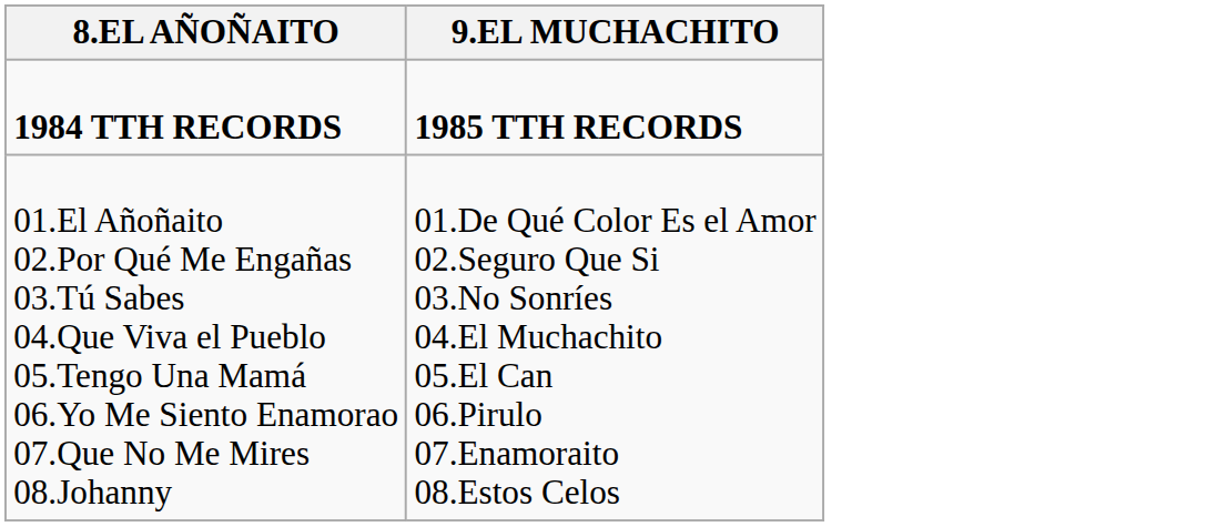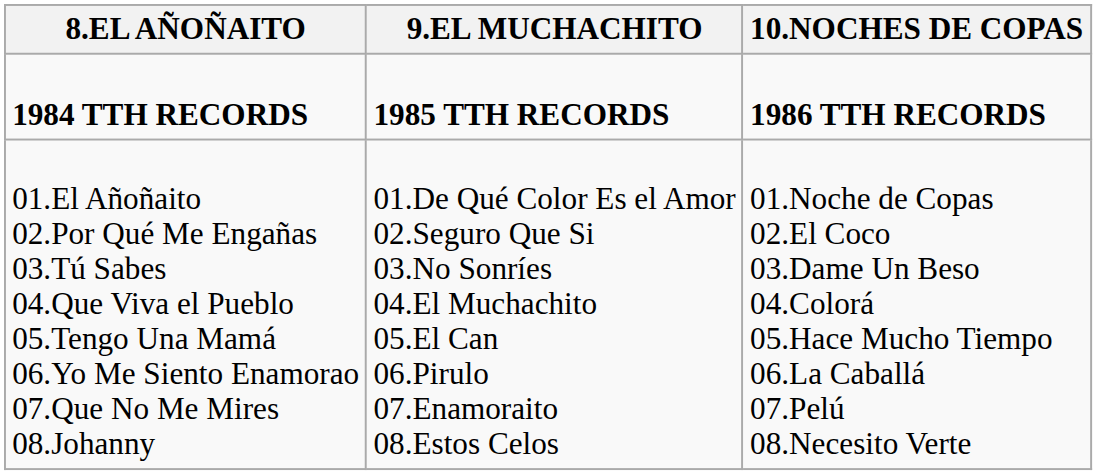 <table class="wikitable" border="1">
 <tr>
 <th><strong>8.EL AÑOÑAITO</strong></th>
 <th><strong>9.EL MUCHACHITO</strong></th>
+<th><strong>10.NOCHES DE COPAS</strong></th>
 </tr>
 <tr>
 <td><br><strong>1984 TTH RECORDS</strong></td>
 <td><br><strong>1985 TTH RECORDS</strong></td>
+<td><br><strong>1986 TTH RECORDS</strong></td>
 </tr>
 <tr>
 <td><br>01.El Añoñaito<br>02.Por Qué Me Engañas<br>03.Tú Sabes<br>04.Que Viva el Pueblo<br>05.Tengo Una Mamá<br>06.Yo Me Siento Enamorao<br>07.Que No Me Mires<br>08.Johanny</td>
 <td><br>01.De Qué Color Es el Amor<br>02.Seguro Que Si<br>03.No Sonríes<br>04.El Muchachito<br>05.El Can<br>06.Pirulo<br>07.Enamoraito<br>08.Estos Celos</td>
+<td><br>01.Noche de Copas<br>02.El Coco<br>03.Dame Un Beso<br>04.Colorá<br>05.Hace Mucho Tiempo<br>06.La Caballá<br>07.Pelú<br>08.Necesito Verte</td>
 </tr>
 </table>
